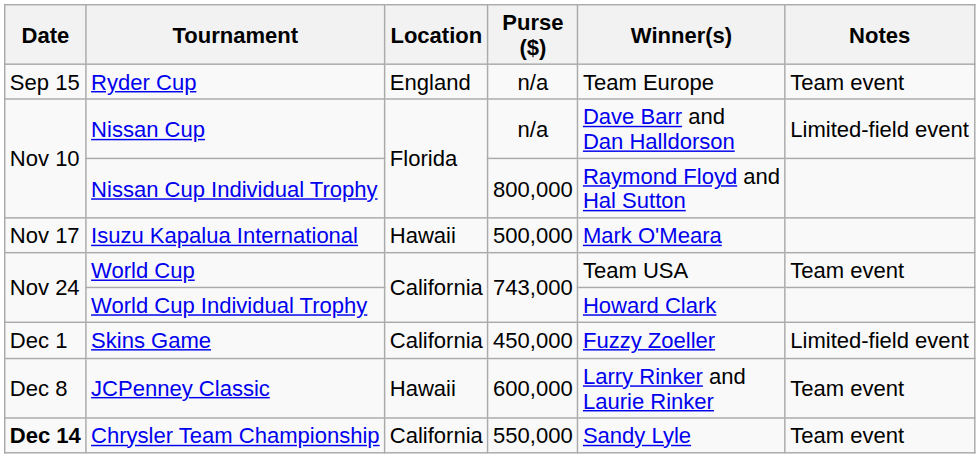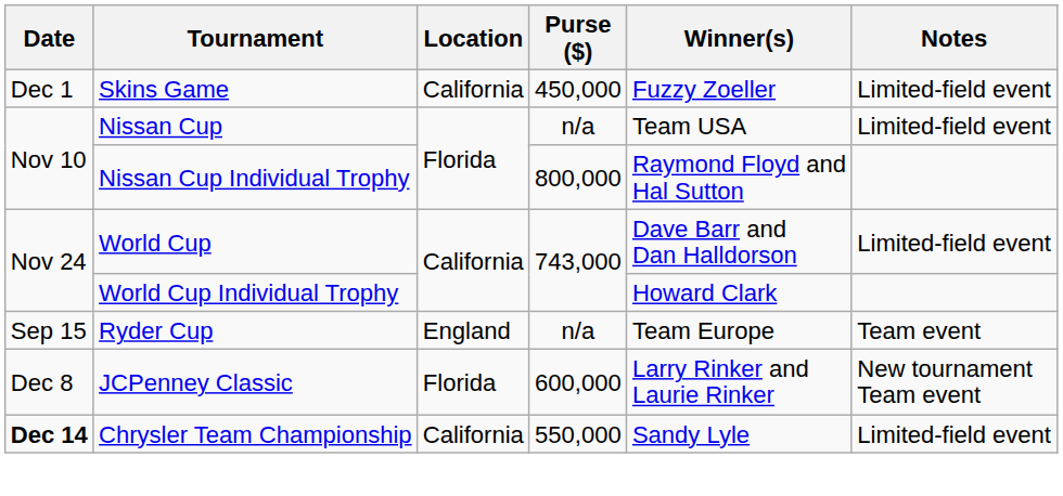 <table class="wikitable" style="font-size:95%">
 <tr>
 <th>Date</th>
 <th>Tournament</th>
 <th>Location</th>
 <th>Purse<br>($)</th>
 <th>Winner(s)</th>
 <th>Notes</th>
 </tr>
 <tr>
-<td>Sep 15</td>
-<td><a href='#'>Ryder Cup</a></td>
-<td>England</td>
-<td align=center>n/a</td>
-<td> Team Europe</td>
-<td>Team event</td>
+<td>Dec 1</td>
+<td><a href='#'>Skins Game</a></td>
+<td>California</td>
+<td align=right>450,000</td>
+<td> <a href='#'>Fuzzy Zoeller</a></td>
+<td>Limited-field event</td>
 </tr>
 <tr>
 <td rowspan=2>Nov 10</td>
 <td><a href='#'>Nissan Cup</a></td>
 <td rowspan=2>Florida</td>
 <td align=center>n/a</td>
-<td> <a href='#'>Dave Barr</a> and<br> <a href='#'>Dan Halldorson</a></td>
+<td> Team USA</td>
 <td>Limited-field event</td>
 </tr>
 <tr>
 <td><a href='#'>Nissan Cup Individual Trophy</a></td>
 <td align=right>800,000</td>
 <td> <a href='#'>Raymond Floyd</a> and<br> <a href='#'>Hal Sutton</a></td>
 <td></td>
 </tr>
 <tr>
-<td>Nov 17</td>
-<td><a href='#'>Isuzu Kapalua International</a></td>
-<td>Hawaii</td>
-<td align=right>500,000</td>
-<td> <a href='#'>Mark O'Meara</a></td>
-<td></td>
-</tr>
-<tr>
 <td rowspan=2>Nov 24</td>
 <td><a href='#'>World Cup</a></td>
 <td rowspan=2>California</td>
 <td rowspan=2 align=right>743,000</td>
-<td> Team USA</td>
-<td>Team event</td>
+<td> <a href='#'>Dave Barr</a> and<br> <a href='#'>Dan Halldorson</a></td>
+<td>Limited-field event</td>
 </tr>
 <tr>
 <td><a href='#'>World Cup Individual Trophy</a></td>
 <td> <a href='#'>Howard Clark</a></td>
 <td></td>
 </tr>
 <tr>
-<td>Dec 1</td>
-<td><a href='#'>Skins Game</a></td>
-<td>California</td>
-<td align=right>450,000</td>
-<td> <a href='#'>Fuzzy Zoeller</a></td>
-<td>Limited-field event</td>
+<td>Sep 15</td>
+<td><a href='#'>Ryder Cup</a></td>
+<td>England</td>
+<td align=center>n/a</td>
+<td> Team Europe</td>
+<td>Team event</td>
 </tr>
 <tr>
 <td>Dec 8</td>
 <td><a href='#'>JCPenney Classic</a></td>
-<td>Hawaii</td>
+<td>Florida</td>
 <td align=right>600,000</td>
 <td> <a href='#'>Larry Rinker</a> and<br> <a href='#'>Laurie Rinker</a></td>
-<td>Team event</td>
+<td>New tournament<br>Team event</td>
 </tr>
 <tr>
 <td><strong>Dec 14</strong></td>
 <td><a href='#'>Chrysler Team Championship</a></td>
 <td>California</td>
 <td align=right>550,000</td>
 <td> <a href='#'>Sandy Lyle</a></td>
-<td>Team event</td>
+<td>Limited-field event</td>
 </tr>
 </table>
